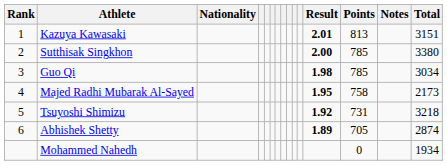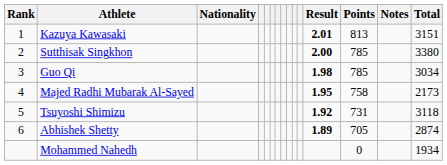 <table class="wikitable sortable" style="text-align:center; font-size:90%">
 <tr>
 <th>Rank</th>
 <th>Athlete</th>
 <th>Nationality</th>
 <th></th>
 <th></th>
 <th></th>
 <th></th>
 <th></th>
 <th></th>
 <th></th>
 <th></th>
 <th>Result</th>
 <th>Points</th>
 <th>Notes</th>
 <th>Total</th>
 </tr>
 <tr>
 <td>1</td>
 <td align="left"><a href='#'>Kazuya Kawasaki</a></td>
 <td align=left></td>
 <td></td>
 <td></td>
 <td></td>
 <td></td>
 <td></td>
 <td></td>
 <td></td>
 <td></td>
 <td><strong>2.01</strong></td>
 <td>813</td>
 <td></td>
 <td>3151</td>
 </tr>
 <tr>
 <td>2</td>
 <td align="left"><a href='#'>Sutthisak Singkhon</a></td>
 <td align=left></td>
 <td></td>
 <td></td>
 <td></td>
 <td></td>
 <td></td>
 <td></td>
 <td></td>
 <td></td>
 <td><strong>2.00</strong></td>
 <td>785</td>
 <td></td>
 <td>3380</td>
 </tr>
 <tr>
 <td>3</td>
 <td align="left"><a href='#'>Guo Qi</a></td>
 <td align=left></td>
 <td></td>
 <td></td>
 <td></td>
 <td></td>
 <td></td>
 <td></td>
 <td></td>
 <td></td>
 <td><strong>1.98</strong></td>
 <td>785</td>
 <td></td>
 <td>3034</td>
 </tr>
 <tr>
 <td>4</td>
 <td align="left"><a href='#'>Majed Radhi Mubarak Al-Sayed</a></td>
 <td align=left></td>
 <td></td>
 <td></td>
 <td></td>
 <td></td>
 <td></td>
 <td></td>
 <td></td>
 <td></td>
 <td><strong>1.95</strong></td>
 <td>758</td>
 <td></td>
 <td>2173</td>
 </tr>
 <tr>
 <td>5</td>
 <td align="left"><a href='#'>Tsuyoshi Shimizu</a></td>
 <td align=left></td>
 <td></td>
 <td></td>
 <td></td>
 <td></td>
 <td></td>
 <td></td>
 <td></td>
 <td></td>
 <td><strong>1.92</strong></td>
 <td>731</td>
 <td></td>
-<td>3218</td>
+<td>3118</td>
 </tr>
 <tr>
 <td>6</td>
 <td align="left"><a href='#'>Abhishek Shetty</a></td>
 <td align=left></td>
 <td></td>
 <td></td>
 <td></td>
 <td></td>
 <td></td>
 <td></td>
 <td></td>
 <td></td>
 <td><strong>1.89</strong></td>
 <td>705</td>
 <td></td>
 <td>2874</td>
 </tr>
 <tr>
 <td></td>
 <td align="left"><a href='#'>Mohammed Nahedh</a></td>
 <td align=left></td>
 <td></td>
 <td></td>
 <td></td>
 <td></td>
 <td></td>
 <td></td>
 <td></td>
 <td></td>
 <td><strong></strong></td>
 <td>0</td>
 <td></td>
 <td>1934</td>
 </tr>
 </table>
